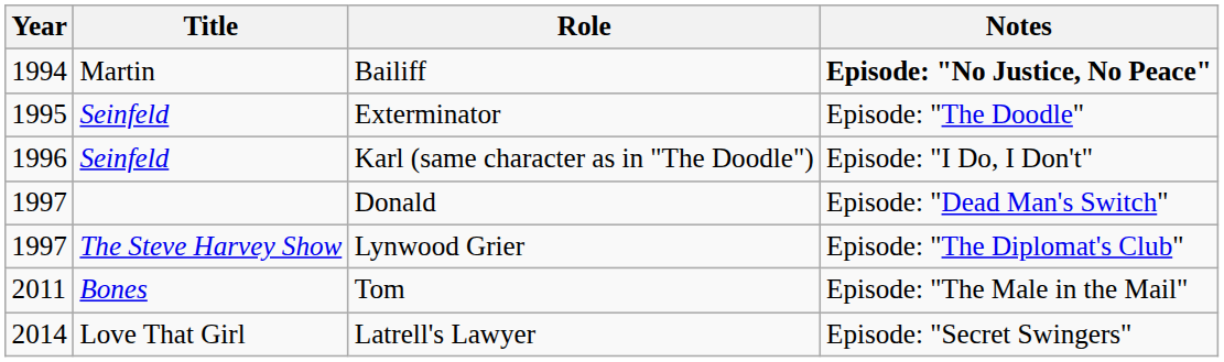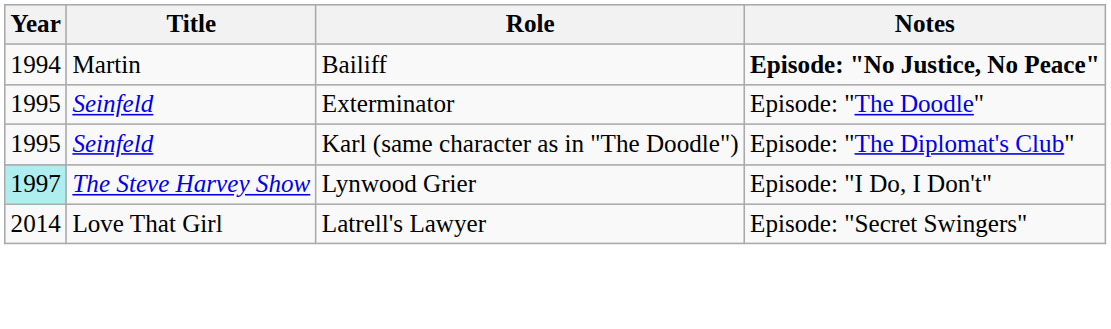 <table class="wikitable sortable">
 <tr>
 <th>Year</th>
 <th>Title</th>
 <th>Role</th>
 <th class="unsortable">Notes</th>
 </tr>
 <tr>
 <td>1994</td>
 <td>Martin</td>
 <td>Bailiff</td>
 <td><strong>Episode: "No Justice, No Peace"</strong></td>
 </tr>
 <tr>
 <td>1995</td>
 <td><em><a href='#'>Seinfeld</a></em></td>
 <td>Exterminator</td>
 <td>Episode: "<a href='#'>The Doodle</a>"</td>
 </tr>
 <tr>
-<td>1996</td>
+<td>1995</td>
 <td><em><a href='#'>Seinfeld</a></em></td>
 <td>Karl (same character as in "The Doodle")</td>
-<td>Episode: "I Do, I Don't"</td>
-</tr>
-<tr>
-<td>1997</td>
-<td><em></em></td>
-<td>Donald</td>
-<td>Episode: "<a href='#'>Dead Man's Switch</a>"</td>
-</tr>
-<tr>
-<td>1997</td>
-<td><em><a href='#'>The Steve Harvey Show</a></em></td>
-<td>Lynwood Grier</td>
 <td>Episode: "<a href='#'>The Diplomat's Club</a>"</td>
 </tr>
 <tr>
-<td>2011</td>
-<td><em><a href='#'>Bones</a></em></td>
-<td>Tom</td>
-<td>Episode: "The Male in the Mail"</td>
+<td style="background: paleturquoise;">1997</td>
+<td><em><a href='#'>The Steve Harvey Show</a></em></td>
+<td>Lynwood Grier</td>
+<td>Episode: "I Do, I Don't"</td>
 </tr>
 <tr>
 <td>2014</td>
 <td>Love That Girl</td>
 <td>Latrell's Lawyer</td>
 <td>Episode: "Secret Swingers"</td>
 </tr>
 </table>
